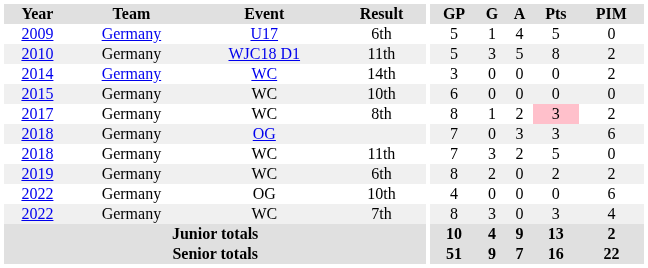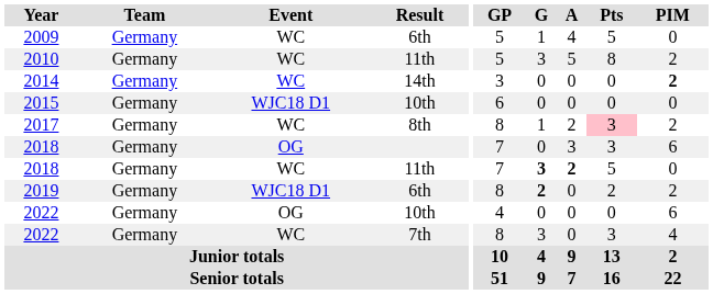 <table border="0" cellpadding="1" cellspacing="0" ID="Table3" style="text-align:center; width:40em">
 <tr bgcolor="#e0e0e0">
 <th>Year</th>
 <th>Team</th>
 <th>Event</th>
 <th>Result</th>
 <th rowspan="99" bgcolor="#ffffff"></th>
 <th>GP</th>
 <th>G</th>
 <th>A</th>
 <th>Pts</th>
 <th>PIM</th>
 </tr>
 <tr>
 <td><a href='#'>2009</a></td>
 <td><a href='#'>Germany</a></td>
-<td><a href='#'>U17</a></td>
+<td>WC</td>
 <td>6th</td>
 <td>5</td>
 <td>1</td>
 <td>4</td>
 <td>5</td>
 <td>0</td>
 </tr>
 <tr bgcolor="#f0f0f0">
 <td><a href='#'>2010</a></td>
 <td>Germany</td>
-<td><a href='#'>WJC18 D1</a></td>
+<td>WC</td>
 <td>11th</td>
 <td>5</td>
 <td>3</td>
 <td>5</td>
 <td>8</td>
 <td>2</td>
 </tr>
 <tr>
 <td><a href='#'>2014</a></td>
 <td><a href='#'>Germany</a></td>
 <td><a href='#'>WC</a></td>
 <td>14th</td>
 <td>3</td>
 <td>0</td>
 <td>0</td>
 <td>0</td>
-<td>2</td>
+<td><strong>2</strong></td>
 </tr>
 <tr bgcolor="#f0f0f0">
 <td><a href='#'>2015</a></td>
 <td>Germany</td>
-<td>WC</td>
+<td><a href='#'>WJC18 D1</a></td>
 <td>10th</td>
 <td>6</td>
 <td>0</td>
 <td>0</td>
 <td>0</td>
 <td>0</td>
 </tr>
 <tr>
 <td><a href='#'>2017</a></td>
 <td>Germany</td>
 <td>WC</td>
 <td>8th</td>
 <td>8</td>
 <td>1</td>
 <td>2</td>
 <td style="background: pink;">3</td>
 <td>2</td>
 </tr>
 <tr bgcolor="#f0f0f0">
 <td><a href='#'>2018</a></td>
 <td>Germany</td>
 <td><a href='#'>OG</a></td>
 <td></td>
 <td>7</td>
 <td>0</td>
 <td>3</td>
 <td>3</td>
 <td>6</td>
 </tr>
 <tr>
 <td><a href='#'>2018</a></td>
 <td>Germany</td>
 <td>WC</td>
 <td>11th</td>
 <td>7</td>
-<td>3</td>
-<td>2</td>
+<td><strong>3</strong></td>
+<td><strong>2</strong></td>
 <td>5</td>
 <td>0</td>
 </tr>
 <tr bgcolor="#f0f0f0">
 <td><a href='#'>2019</a></td>
 <td>Germany</td>
-<td>WC</td>
+<td><a href='#'>WJC18 D1</a></td>
 <td>6th</td>
 <td>8</td>
-<td>2</td>
+<td><strong>2</strong></td>
 <td>0</td>
 <td>2</td>
 <td>2</td>
 </tr>
 <tr>
 <td><a href='#'>2022</a></td>
 <td>Germany</td>
 <td>OG</td>
 <td>10th</td>
 <td>4</td>
 <td>0</td>
 <td>0</td>
 <td>0</td>
 <td>6</td>
 </tr>
 <tr bgcolor="#f0f0f0">
 <td><a href='#'>2022</a></td>
 <td>Germany</td>
 <td>WC</td>
 <td>7th</td>
 <td>8</td>
 <td>3</td>
 <td>0</td>
 <td>3</td>
 <td>4</td>
 </tr>
 <tr bgcolor="#e0e0e0">
 <th colspan="4">Junior totals</th>
 <th>10</th>
 <th>4</th>
 <th>9</th>
 <th>13</th>
 <th>2</th>
 </tr>
 <tr bgcolor="#e0e0e0">
 <th colspan="4">Senior totals</th>
 <th>51</th>
 <th>9</th>
 <th>7</th>
 <th>16</th>
 <th>22</th>
 </tr>
 </table>
